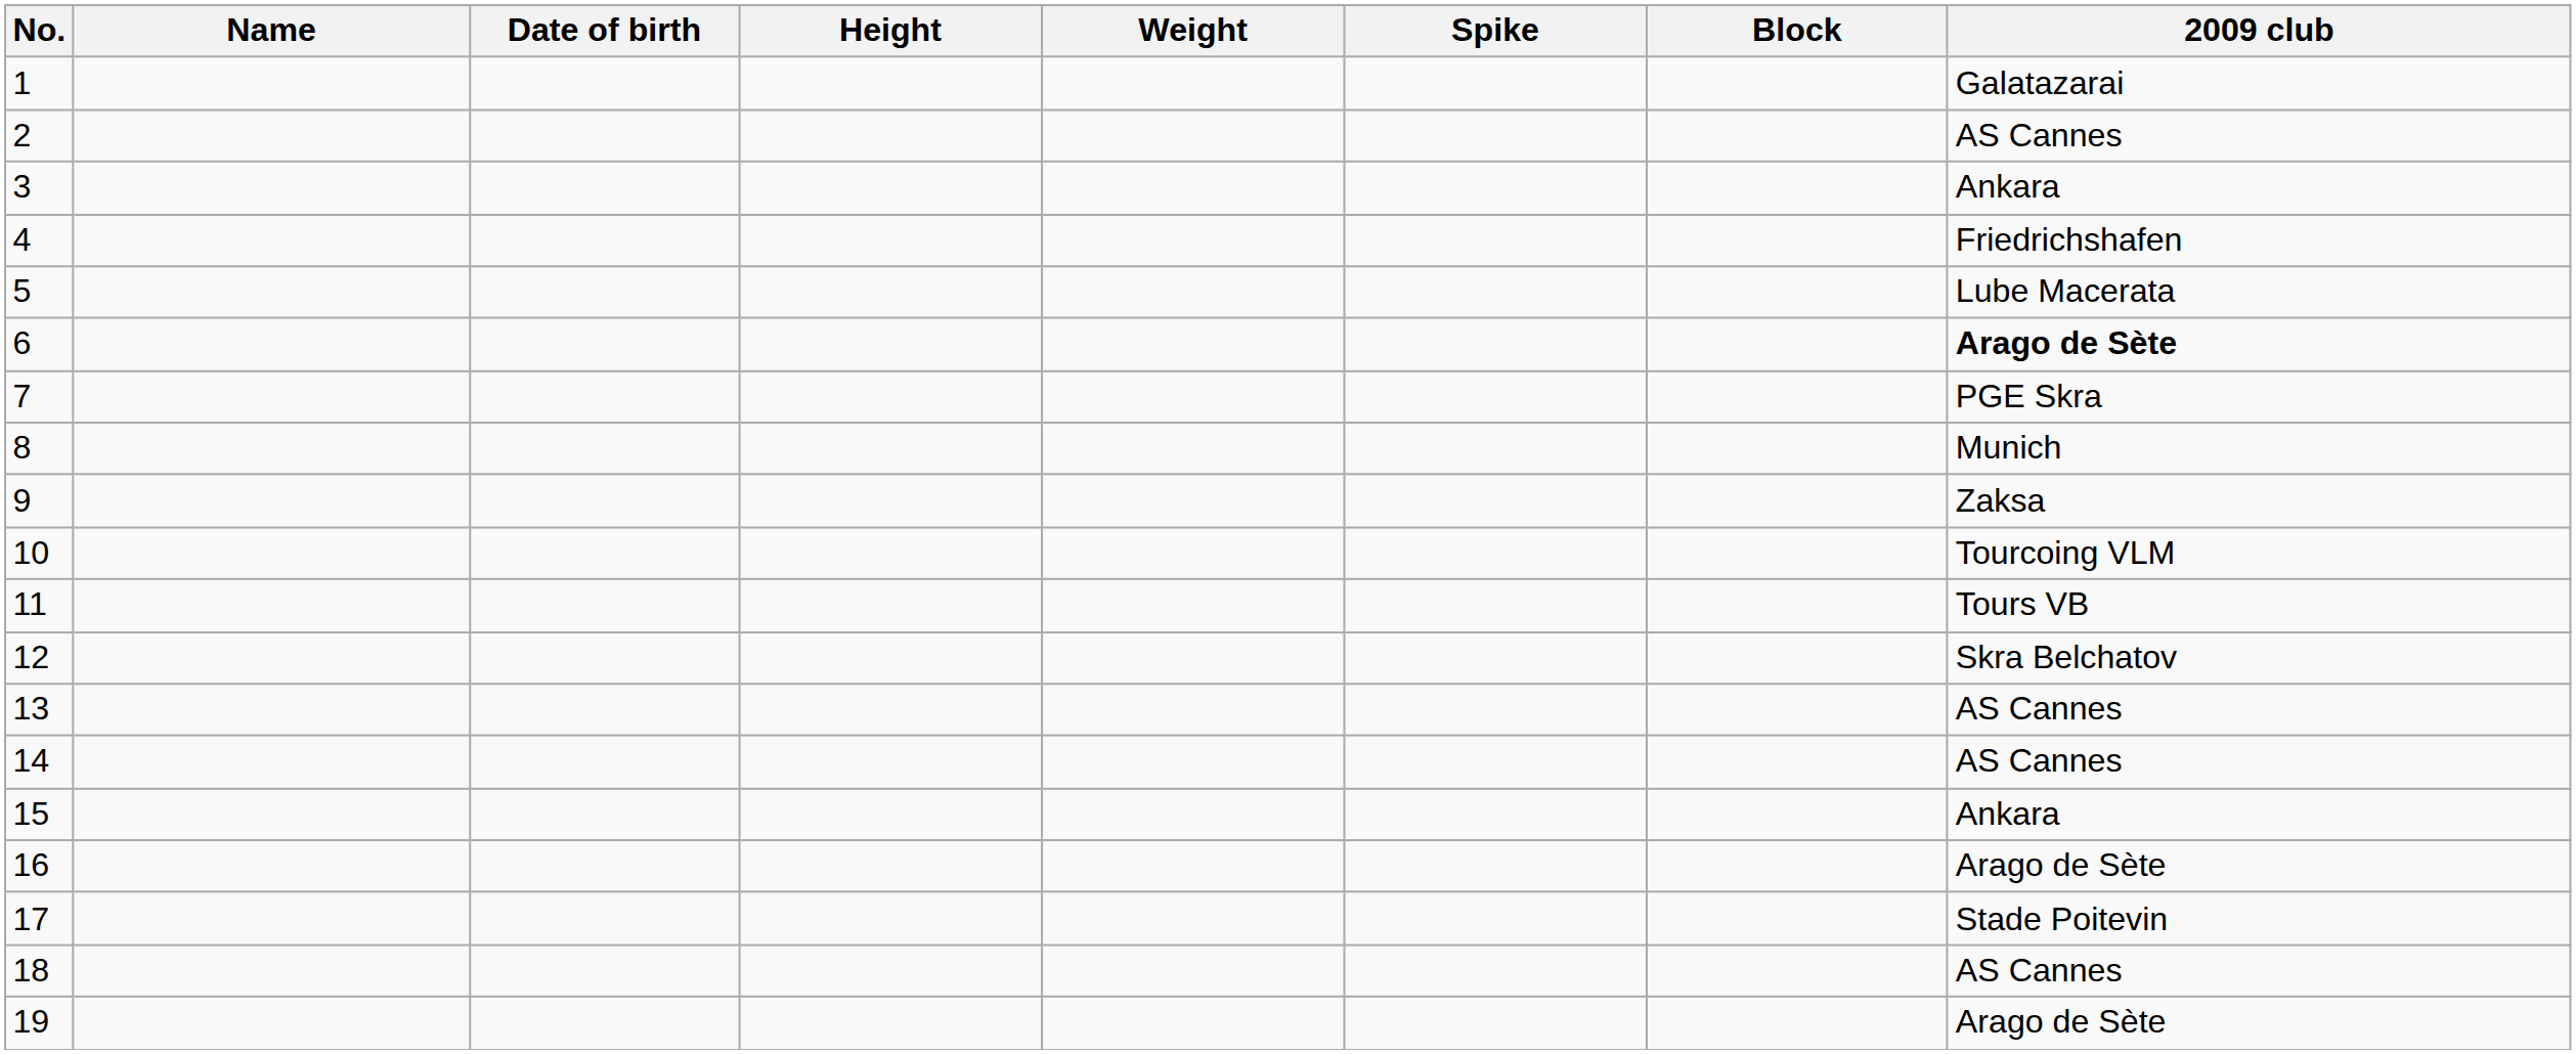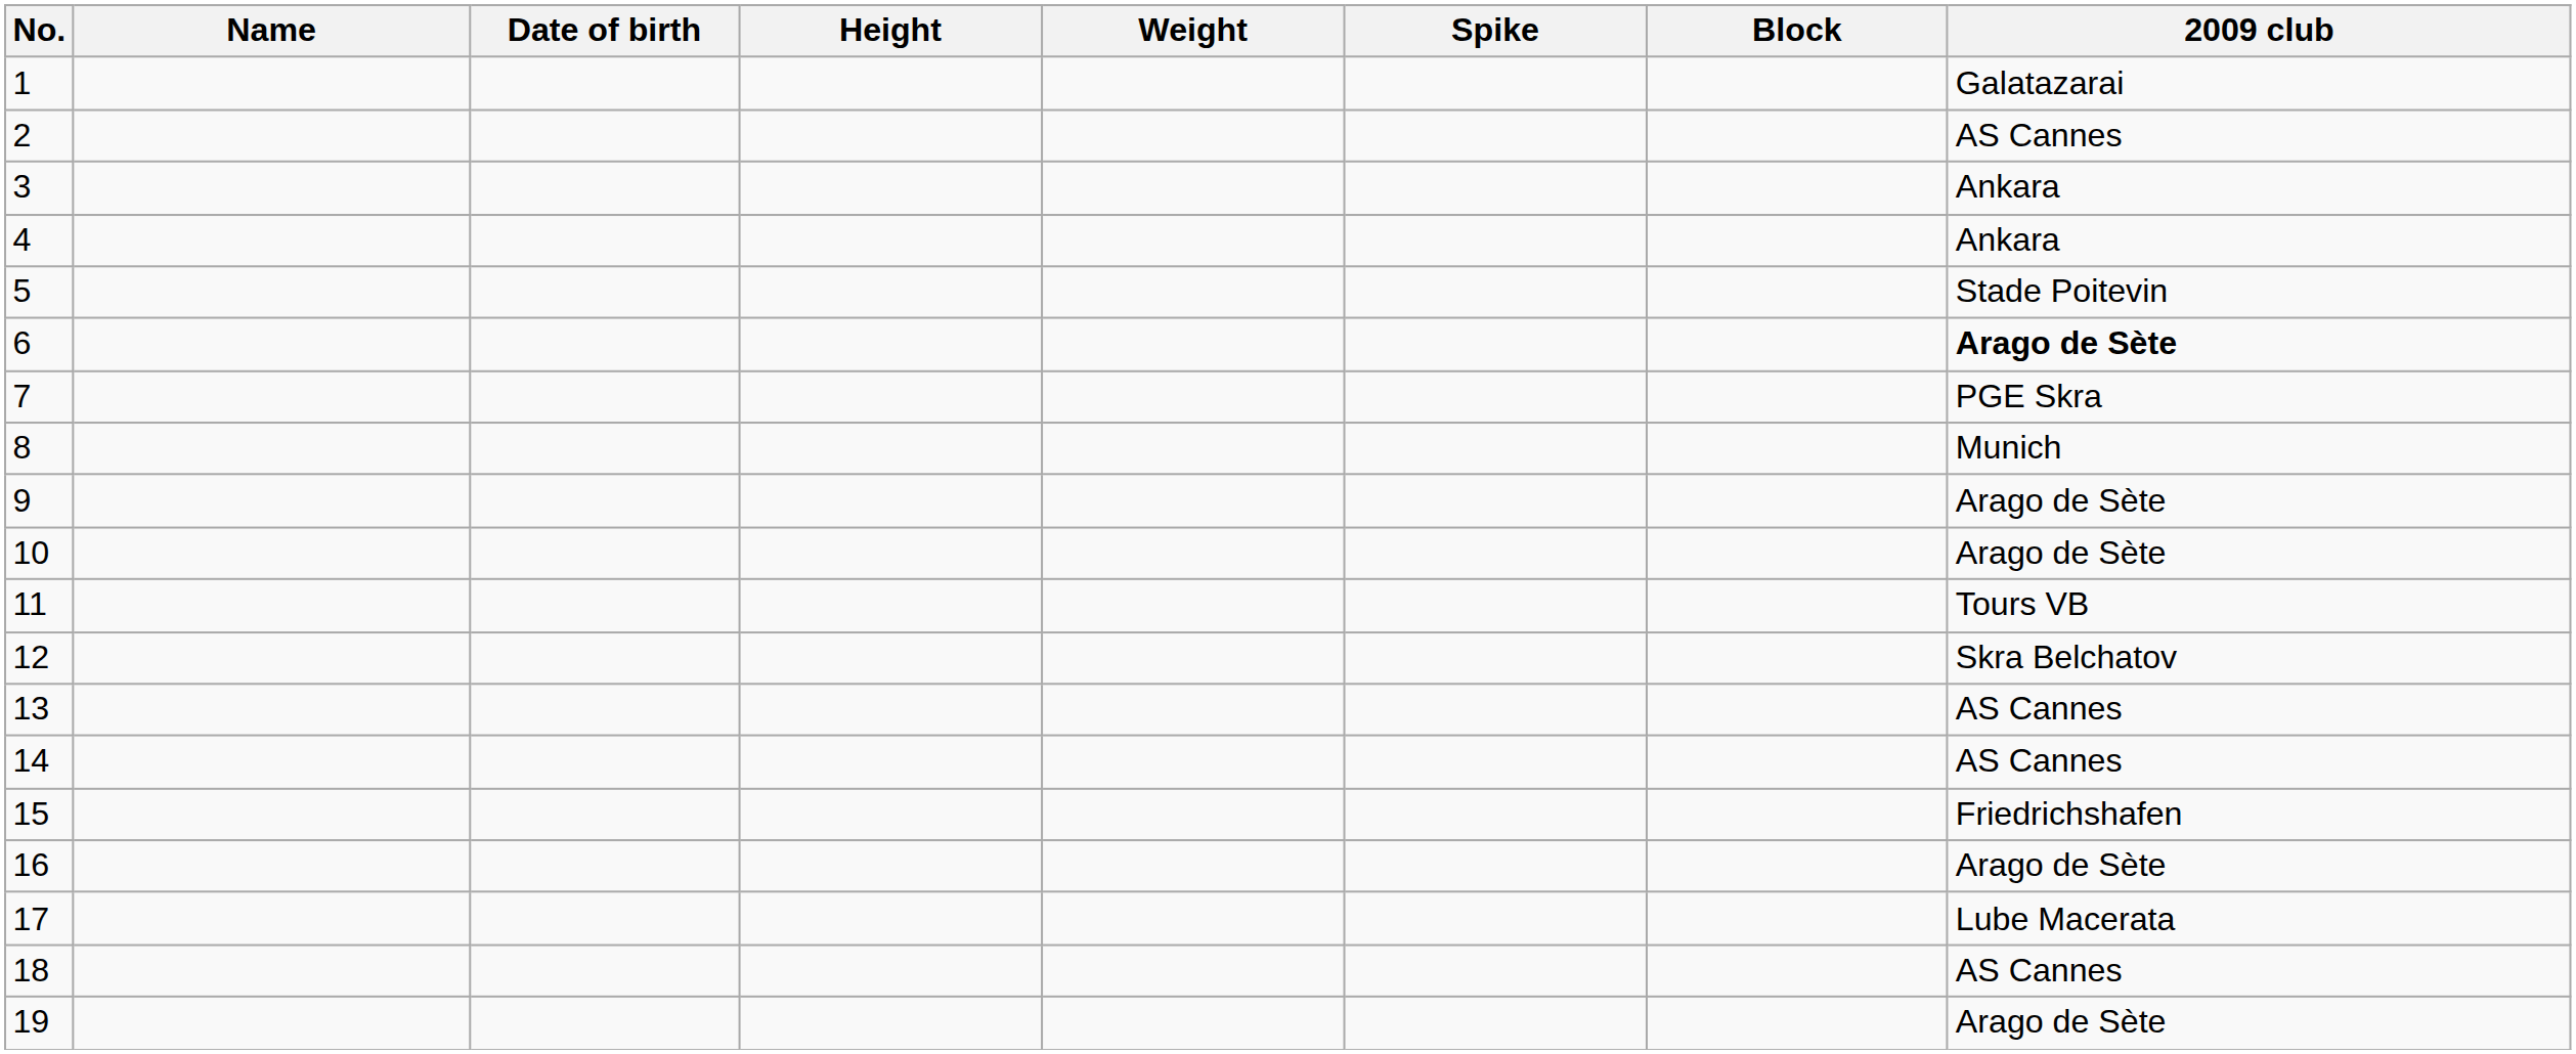 <table class="wikitable sortable" style=font-size:100%; text-align:center;>
 <tr>
 <th>No.</th>
 <th style=width:12em>Name</th>
 <th style=width:8em>Date of birth</th>
 <th style=width:9em>Height</th>
 <th style=width:9em>Weight</th>
 <th style=width:9em>Spike</th>
 <th style=width:9em>Block</th>
 <th style=width:19em>2009 club</th>
 </tr>
 <tr>
 <td>1</td>
 <td align=left></td>
 <td align=right></td>
 <td></td>
 <td></td>
 <td></td>
 <td></td>
 <td align=left>Galatazarai</td>
 </tr>
 <tr>
 <td>2</td>
 <td align=left></td>
 <td align=right></td>
 <td></td>
 <td></td>
 <td></td>
 <td></td>
 <td align=left>AS Cannes</td>
 </tr>
 <tr>
 <td>3</td>
 <td align=left></td>
 <td align=right></td>
 <td></td>
 <td></td>
 <td></td>
 <td></td>
 <td align=left>Ankara</td>
 </tr>
 <tr>
 <td>4</td>
 <td align=left></td>
 <td align=right></td>
 <td></td>
 <td></td>
 <td></td>
 <td></td>
-<td align=left>Friedrichshafen</td>
+<td align=left>Ankara</td>
 </tr>
 <tr>
 <td>5</td>
 <td align=left></td>
 <td align=right></td>
 <td></td>
 <td></td>
 <td></td>
 <td></td>
-<td align=left>Lube Macerata</td>
+<td align=left>Stade Poitevin</td>
 </tr>
 <tr>
 <td>6</td>
 <td align=left></td>
 <td align=right></td>
 <td></td>
 <td></td>
 <td></td>
 <td></td>
 <td align=left><strong>Arago de Sète</strong></td>
 </tr>
 <tr>
 <td>7</td>
 <td align=left></td>
 <td align=right></td>
 <td></td>
 <td></td>
 <td></td>
 <td></td>
 <td align=left>PGE Skra</td>
 </tr>
 <tr>
 <td>8</td>
 <td align=left></td>
 <td align=right></td>
 <td></td>
 <td></td>
 <td></td>
 <td></td>
 <td align=left>Munich</td>
 </tr>
 <tr>
 <td>9</td>
 <td align=left></td>
 <td align=right></td>
 <td></td>
 <td></td>
 <td></td>
 <td></td>
-<td align=left>Zaksa</td>
+<td align=left>Arago de Sète</td>
 </tr>
 <tr>
 <td>10</td>
 <td align=left></td>
 <td align=right></td>
 <td></td>
 <td></td>
 <td></td>
 <td></td>
-<td align=left>Tourcoing VLM</td>
+<td align=left>Arago de Sète</td>
 </tr>
 <tr>
 <td>11</td>
 <td align=left></td>
 <td align=right></td>
 <td></td>
 <td></td>
 <td></td>
 <td></td>
 <td align=left>Tours VB</td>
 </tr>
 <tr>
 <td>12</td>
 <td align=left></td>
 <td align=right></td>
 <td></td>
 <td></td>
 <td></td>
 <td></td>
 <td align=left>Skra Belchatov</td>
 </tr>
 <tr>
 <td>13</td>
 <td align=left></td>
 <td align=right></td>
 <td></td>
 <td></td>
 <td></td>
 <td></td>
 <td align=left>AS Cannes</td>
 </tr>
 <tr>
 <td>14</td>
 <td align=left></td>
 <td align=right></td>
 <td></td>
 <td></td>
 <td></td>
 <td></td>
 <td align=left>AS Cannes</td>
 </tr>
 <tr>
 <td>15</td>
 <td align=left></td>
 <td align=right></td>
 <td></td>
 <td></td>
 <td></td>
 <td></td>
-<td align=left>Ankara</td>
+<td align=left>Friedrichshafen</td>
 </tr>
 <tr>
 <td>16</td>
 <td align=left></td>
 <td align=right></td>
 <td></td>
 <td></td>
 <td></td>
 <td></td>
 <td align=left>Arago de Sète</td>
 </tr>
 <tr>
 <td>17</td>
 <td align=left></td>
 <td align=right></td>
 <td></td>
 <td></td>
 <td></td>
 <td></td>
-<td align=left>Stade Poitevin</td>
+<td align=left>Lube Macerata</td>
 </tr>
 <tr>
 <td>18</td>
 <td align=left></td>
 <td align=right></td>
 <td></td>
 <td></td>
 <td></td>
 <td></td>
 <td align=left>AS Cannes</td>
 </tr>
 <tr>
 <td>19</td>
 <td align=left></td>
 <td align=right></td>
 <td></td>
 <td></td>
 <td></td>
 <td></td>
 <td align=left>Arago de Sète</td>
 </tr>
 </table>
